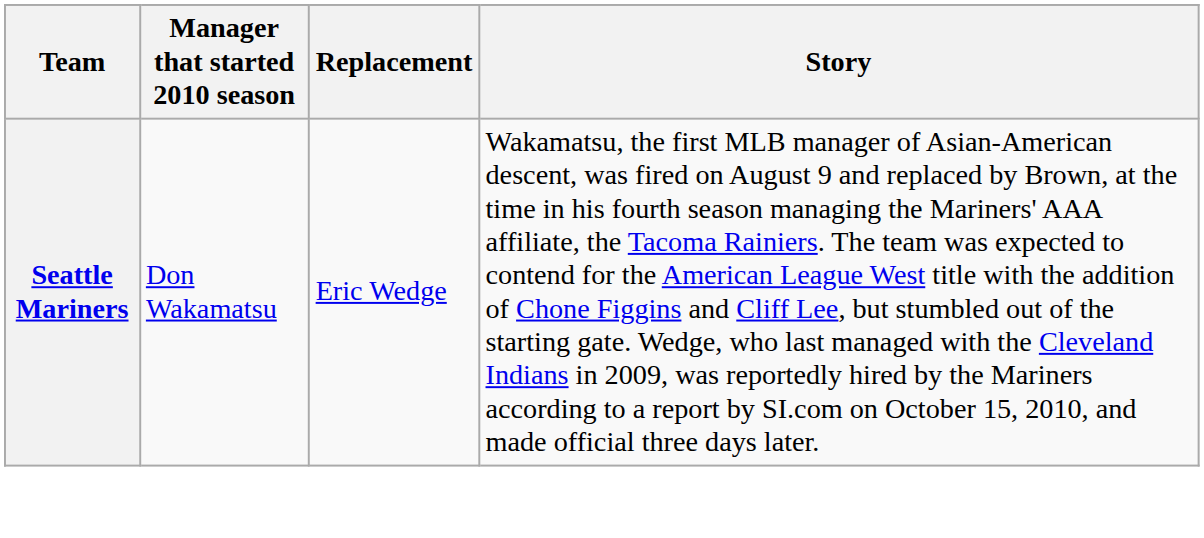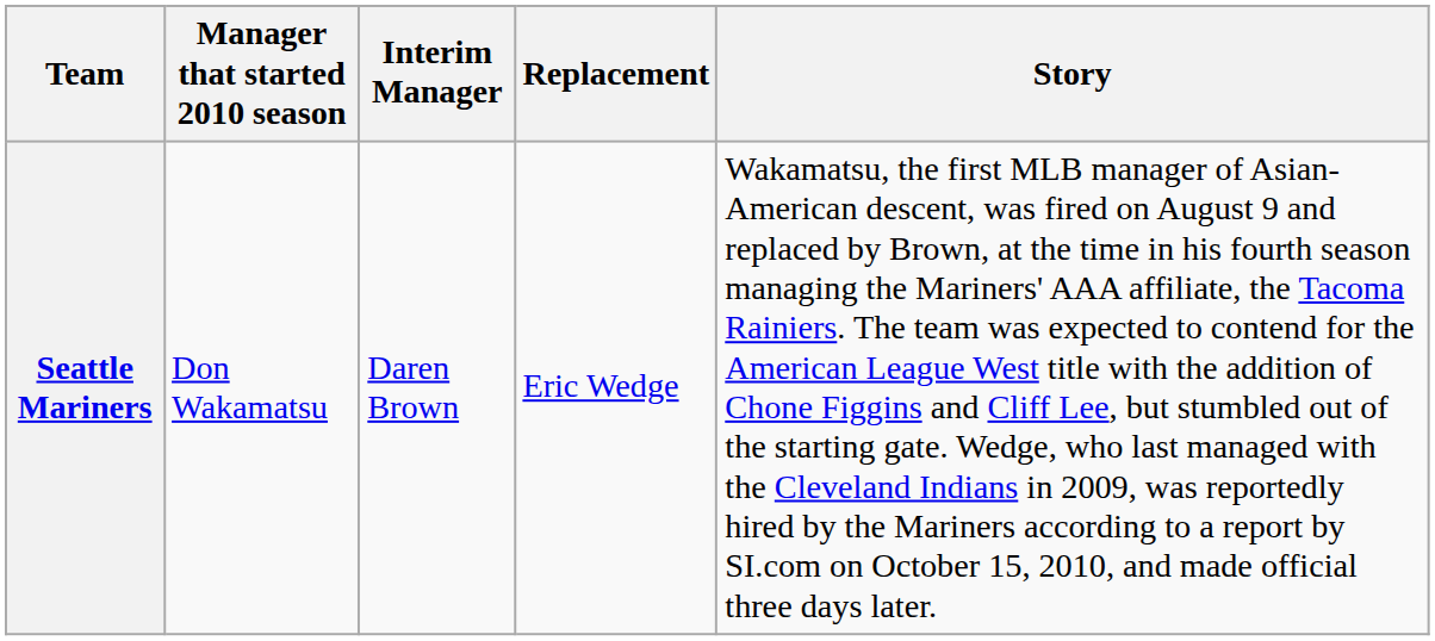 <table class="wikitable" style="font-size:90%;">
 <tr>
 <th>Team</th>
 <th>Manager that started 2010 season</th>
+<th>Interim Manager</th>
 <th>Replacement</th>
 <th>Story</th>
 </tr>
 <tr>
 <th><a href='#'>Seattle Mariners</a></th>
 <td><a href='#'>Don Wakamatsu</a></td>
+<td><a href='#'>Daren Brown</a></td>
 <td><a href='#'>Eric Wedge</a></td>
 <td>Wakamatsu, the first MLB manager of Asian-American descent, was fired on August 9 and replaced by Brown, at the time in his fourth season managing the Mariners' AAA affiliate, the <a href='#'>Tacoma Rainiers</a>. The team was expected to contend for the <a href='#'>American League West</a> title with the addition of <a href='#'>Chone Figgins</a> and <a href='#'>Cliff Lee</a>, but stumbled out of the starting gate. Wedge, who last managed with the <a href='#'>Cleveland Indians</a> in 2009, was reportedly hired by the Mariners according to a report by SI.com on October 15, 2010, and made official three days later.</td>
 </tr>
 </table>
